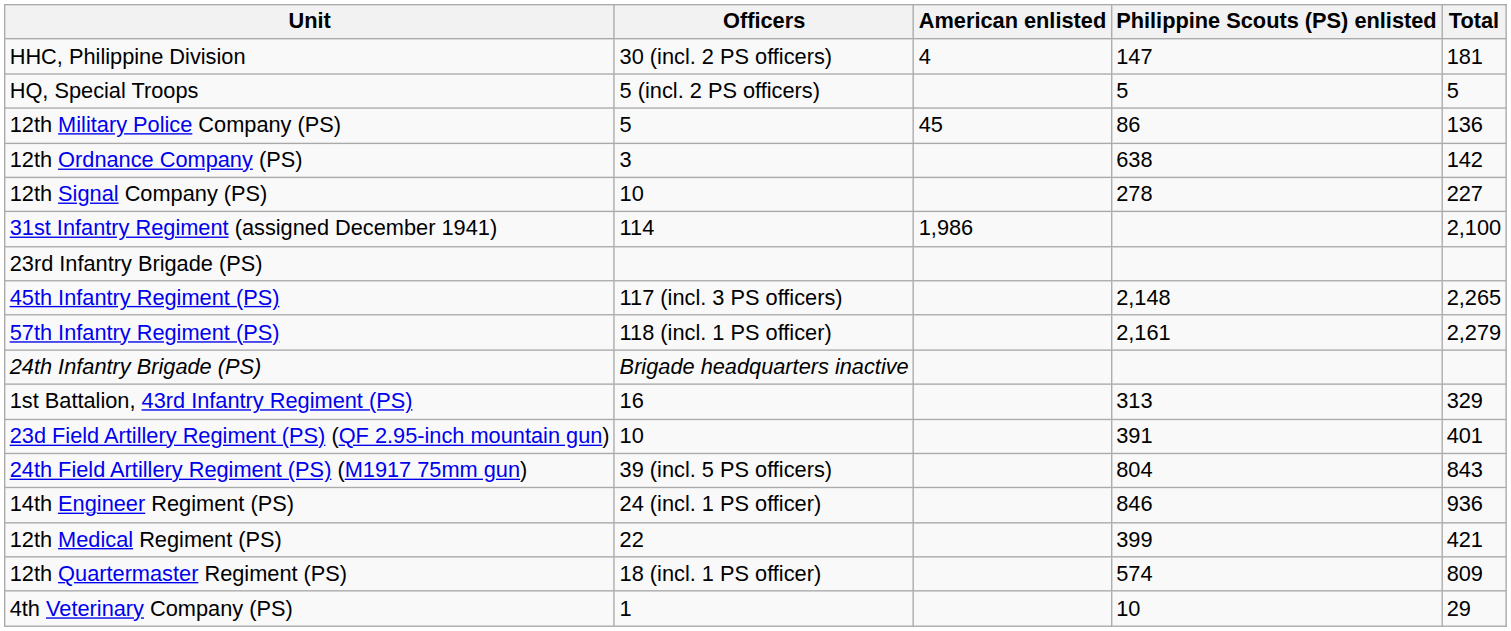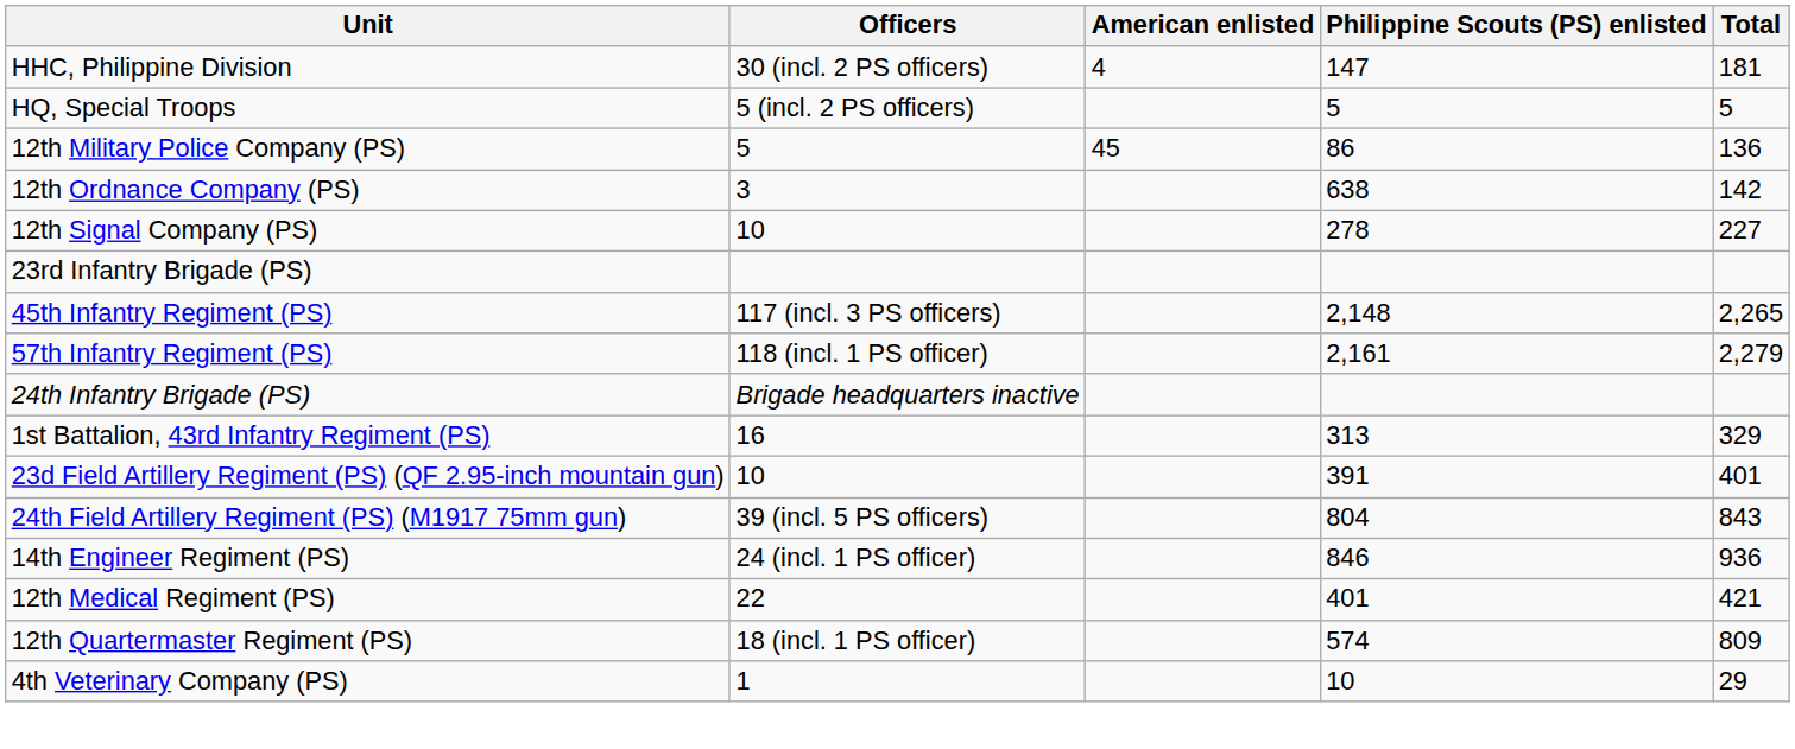 <table class="wikitable">
 <tr>
 <th>Unit</th>
 <th>Officers</th>
 <th>American enlisted</th>
 <th>Philippine Scouts (PS) enlisted</th>
 <th>Total</th>
 </tr>
 <tr>
 <td>HHC, Philippine Division</td>
 <td>30 (incl. 2 PS officers)</td>
 <td>4</td>
 <td>147</td>
 <td>181</td>
 </tr>
 <tr>
 <td>HQ, Special Troops</td>
 <td>5 (incl. 2 PS officers)</td>
 <td></td>
 <td>5</td>
 <td>5</td>
 </tr>
 <tr>
 <td>12th <a href='#'>Military Police</a> Company (PS)</td>
 <td>5</td>
 <td>45</td>
 <td>86</td>
 <td>136</td>
 </tr>
 <tr>
 <td>12th <a href='#'>Ordnance Company</a> (PS)</td>
 <td>3</td>
 <td></td>
 <td>638</td>
 <td>142</td>
 </tr>
 <tr>
 <td>12th <a href='#'>Signal</a> Company (PS)</td>
 <td>10</td>
 <td></td>
 <td>278</td>
 <td>227</td>
-</tr>
-<tr>
-<td><a href='#'>31st Infantry Regiment</a> (assigned December 1941)</td>
-<td>114</td>
-<td>1,986</td>
-<td></td>
-<td>2,100</td>
 </tr>
 <tr>
 <td>23rd Infantry Brigade (PS)</td>
 <td></td>
 <td></td>
 <td></td>
 <td></td>
 </tr>
 <tr>
 <td><a href='#'>45th Infantry Regiment (PS)</a></td>
 <td>117 (incl. 3 PS officers)</td>
 <td></td>
 <td>2,148</td>
 <td>2,265</td>
 </tr>
 <tr>
 <td><a href='#'>57th Infantry Regiment (PS)</a></td>
 <td>118 (incl. 1 PS officer)</td>
 <td></td>
 <td>2,161</td>
 <td>2,279</td>
 </tr>
 <tr>
 <td><em>24th Infantry Brigade (PS)</em></td>
 <td><em>Brigade headquarters inactive</em></td>
 <td></td>
 <td></td>
 <td></td>
 </tr>
 <tr>
 <td>1st Battalion, <a href='#'>43rd Infantry Regiment (PS)</a></td>
 <td>16</td>
 <td></td>
 <td>313</td>
 <td>329</td>
 </tr>
 <tr>
 <td><a href='#'>23d Field Artillery Regiment (PS)</a> (<a href='#'>QF 2.95-inch mountain gun</a>)</td>
 <td>10</td>
 <td></td>
 <td>391</td>
 <td>401</td>
 </tr>
 <tr>
 <td><a href='#'>24th Field Artillery Regiment (PS)</a> (<a href='#'>M1917 75mm gun</a>)</td>
 <td>39 (incl. 5 PS officers)</td>
 <td></td>
 <td>804</td>
 <td>843</td>
 </tr>
 <tr>
 <td>14th <a href='#'>Engineer</a> Regiment (PS)</td>
 <td>24 (incl. 1 PS officer)</td>
 <td></td>
 <td>846</td>
 <td>936</td>
 </tr>
 <tr>
 <td>12th <a href='#'>Medical</a> Regiment (PS)</td>
 <td>22</td>
 <td></td>
-<td>399</td>
+<td>401</td>
 <td>421</td>
 </tr>
 <tr>
 <td>12th <a href='#'>Quartermaster</a> Regiment (PS)</td>
 <td>18 (incl. 1 PS officer)</td>
 <td></td>
 <td>574</td>
 <td>809</td>
 </tr>
 <tr>
 <td>4th <a href='#'>Veterinary</a> Company (PS)</td>
 <td>1</td>
 <td></td>
 <td>10</td>
 <td>29</td>
 </tr>
 </table>
